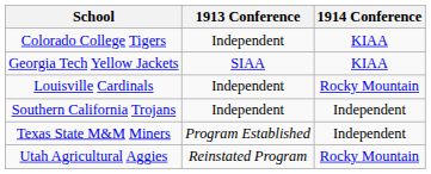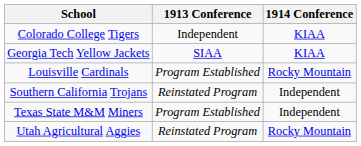 <table class="wikitable sortable">
 <tr>
 <th>School</th>
 <th>1913 Conference</th>
 <th>1914 Conference</th>
 </tr>
 <tr style="text-align:center;">
 <td><a href='#'>Colorado College</a> <a href='#'>Tigers</a></td>
 <td>Independent</td>
 <td><a href='#'>KIAA</a></td>
 </tr>
 <tr style="text-align:center;">
 <td><a href='#'>Georgia Tech</a> <a href='#'>Yellow Jackets</a></td>
 <td><a href='#'>SIAA</a></td>
 <td><a href='#'>KIAA</a></td>
 </tr>
 <tr style="text-align:center;">
 <td><a href='#'>Louisville</a> <a href='#'>Cardinals</a></td>
-<td>Independent</td>
+<td><em>Program Established</em></td>
 <td><a href='#'>Rocky Mountain</a></td>
 </tr>
 <tr style="text-align:center;">
 <td><a href='#'>Southern California</a> <a href='#'>Trojans</a></td>
-<td>Independent</td>
+<td><em>Reinstated Program</em></td>
 <td>Independent</td>
 </tr>
 <tr style="text-align:center;">
 <td><a href='#'>Texas State M&M</a> <a href='#'>Miners</a></td>
 <td><em>Program Established</em></td>
 <td>Independent</td>
 </tr>
 <tr style="text-align:center;">
 <td><a href='#'>Utah Agricultural</a> <a href='#'>Aggies</a></td>
 <td><em>Reinstated Program</em></td>
 <td><a href='#'>Rocky Mountain</a></td>
 </tr>
 </table>
